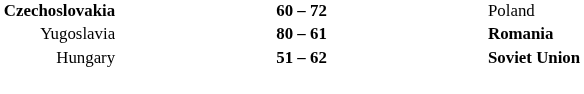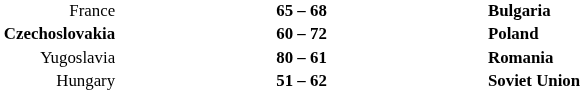 <table width=75% cellspacing=1>
 <tr>
 <th width=25%></th>
 <th width=25%></th>
 <th width=25%></th>
 </tr>
 <tr style=font-size:90%>
+<td align=right>France</td>
+<td align=center><strong>65 – 68</strong></td>
+<td><strong>Bulgaria</strong></td>
+</tr>
+<tr style=font-size:90%>
 <td align=right><strong>Czechoslovakia</strong></td>
 <td align=center><strong>60 – 72</strong></td>
-<td>Poland</td>
+<td><strong>Poland</strong></td>
 </tr>
 <tr style=font-size:90%>
 <td align=right>Yugoslavia</td>
 <td align=center><strong>80 – 61</strong></td>
 <td><strong>Romania</strong></td>
 </tr>
 <tr style=font-size:90%>
 <td align=right>Hungary</td>
 <td align=center><strong>51 – 62</strong></td>
 <td><strong>Soviet Union</strong></td>
 </tr>
 </table>
